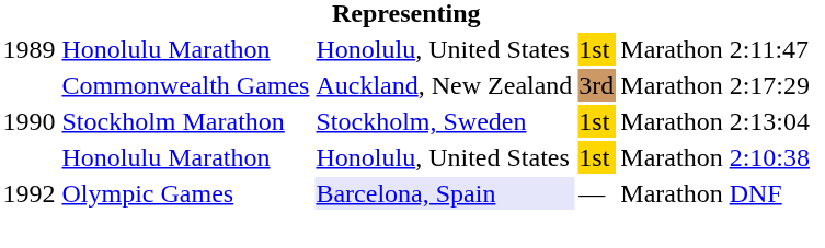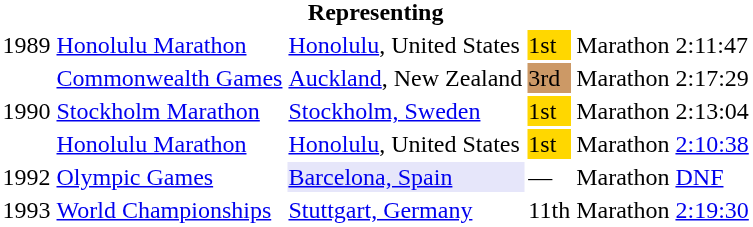 <table>
 <tr>
 <th colspan="6">Representing </th>
 </tr>
 <tr>
 <td>1989</td>
 <td><a href='#'>Honolulu Marathon</a></td>
 <td><a href='#'>Honolulu</a>, United States</td>
 <td bgcolor="gold">1st</td>
 <td>Marathon</td>
 <td>2:11:47</td>
 </tr>
 <tr>
 <td rowspan=3>1990</td>
 <td><a href='#'>Commonwealth Games</a></td>
 <td><a href='#'>Auckland</a>, New Zealand</td>
 <td bgcolor="cc9966">3rd</td>
 <td>Marathon</td>
 <td>2:17:29</td>
 </tr>
 <tr>
 <td><a href='#'>Stockholm Marathon</a></td>
 <td><a href='#'>Stockholm, Sweden</a></td>
 <td bgcolor="gold">1st</td>
 <td>Marathon</td>
 <td>2:13:04</td>
 </tr>
 <tr>
 <td><a href='#'>Honolulu Marathon</a></td>
 <td><a href='#'>Honolulu</a>, United States</td>
 <td bgcolor="gold">1st</td>
 <td>Marathon</td>
 <td><a href='#'>2:10:38</a></td>
 </tr>
 <tr>
 <td>1992</td>
 <td><a href='#'>Olympic Games</a></td>
 <td style="background: lavender;"><a href='#'>Barcelona, Spain</a></td>
 <td>—</td>
 <td>Marathon</td>
 <td><a href='#'>DNF</a></td>
 </tr>
+<tr>
+<td>1993</td>
+<td><a href='#'>World Championships</a></td>
+<td><a href='#'>Stuttgart, Germany</a></td>
+<td>11th</td>
+<td>Marathon</td>
+<td><a href='#'>2:19:30</a></td>
+</tr>
 </table>
